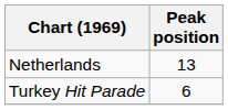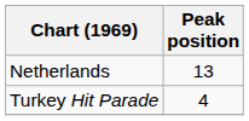 <table class="wikitable">
 <tr>
 <th>Chart (1969)</th>
 <th>Peak<br>position</th>
 </tr>
 <tr>
 <td>Netherlands</td>
 <td style="text-align:center;">13</td>
 </tr>
 <tr>
 <td>Turkey <em>Hit Parade</em></td>
-<td style="text-align:center;">6</td>
+<td style="text-align:center;">4</td>
 </tr>
 <tr>
 </tr>
 </table>
